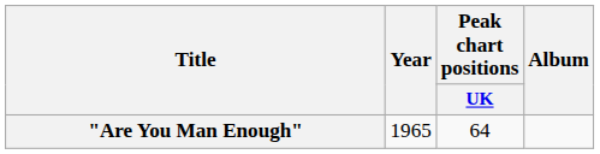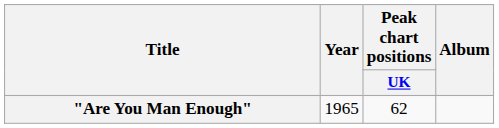 <table class="wikitable plainrowheaders" style="text-align:center;" border="1">
 <tr>
 <th scope="col" rowspan="2" style="width:18em;">Title</th>
 <th scope="col" rowspan="2">Year</th>
 <th scope="col" colspan="1">Peak chart positions</th>
 <th scope="col" rowspan="2">Album</th>
 </tr>
 <tr>
 <th scope="col" style="width:3em;font-size:90%;"><a href='#'>UK</a><br></th>
 </tr>
 <tr>
 <th scope="row">"Are You Man Enough"<br></th>
 <td>1965</td>
-<td>64</td>
+<td>62</td>
 <td></td>
 </tr>
 </table>
